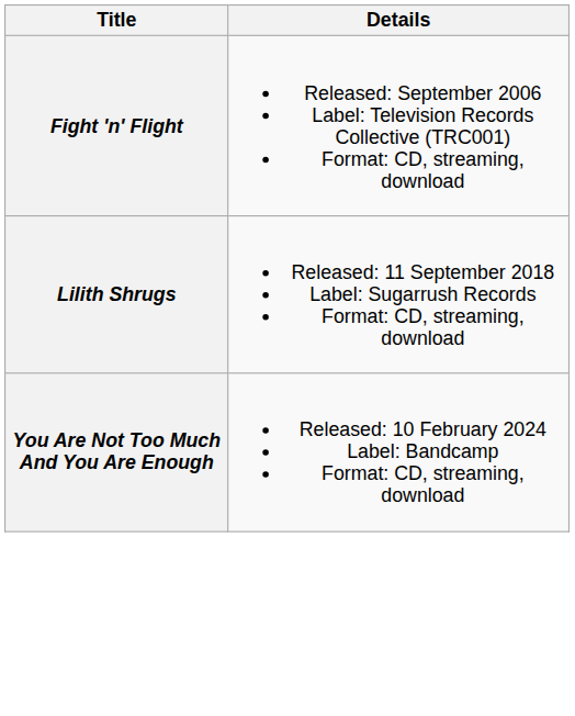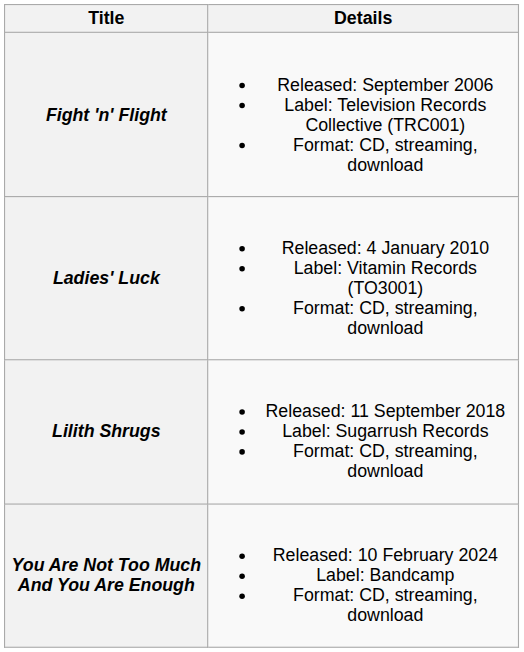 <table class="wikitable plainrowheaders" style="text-align:center;" border="1">
 <tr>
 <th scope="col" style="width:11em;">Title</th>
 <th scope="col" style="width:17em;">Details</th>
 </tr>
 <tr>
 <th scope="row"><em>Fight 'n' Flight</em></th>
 <td><br><ul><li>Released: September 2006</li><li>Label: Television Records Collective (TRC001)</li><li>Format: CD, streaming, download</li></ul></td>
 </tr>
 <tr>
+<th scope="row"><em>Ladies' Luck</em></th>
+<td><br><ul><li>Released: 4 January 2010</li><li>Label: Vitamin Records (TO3001)</li><li>Format: CD, streaming, download</li></ul></td>
+</tr>
+<tr>
 <th scope="row"><em>Lilith Shrugs</em></th>
 <td><br><ul><li>Released: 11 September 2018</li><li>Label: 	Sugarrush Records</li><li>Format: CD, streaming, download</li></ul></td>
 </tr>
 <tr>
 <th scope="row"><em>You Are Not Too Much And You Are Enough</em></th>
 <td><br><ul><li>Released: 10 February 2024</li><li>Label: 	Bandcamp</li><li>Format: CD, streaming, download</li></ul></td>
 </tr>
 </table>
